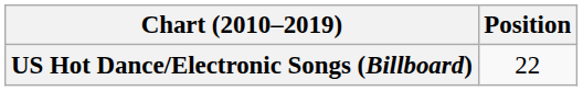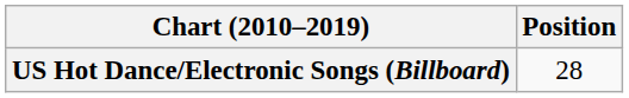 <table class="wikitable plainrowheaders" style="text-align:center">
 <tr>
 <th scope="col">Chart (2010–2019)</th>
 <th scope="col">Position</th>
 </tr>
 <tr>
 <th scope="row">US Hot Dance/Electronic Songs (<em>Billboard</em>)</th>
-<td>22</td>
+<td>28</td>
 </tr>
 </table>
